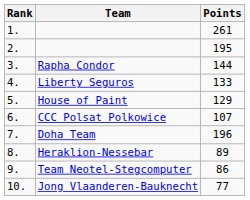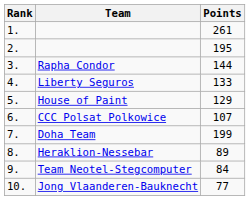 <table class="wikitable sortable">
 <tr>
 <th>Rank</th>
 <th>Team</th>
 <th>Points</th>
 </tr>
 <tr>
 <td>1.</td>
 <td></td>
 <td align=center>261</td>
 </tr>
 <tr>
 <td>2.</td>
 <td></td>
 <td align=center>195</td>
 </tr>
 <tr>
 <td>3.</td>
 <td><a href='#'>Rapha Condor</a></td>
 <td align=center>144</td>
 </tr>
 <tr>
 <td>4.</td>
 <td><a href='#'>Liberty Seguros</a></td>
 <td align=center>133</td>
 </tr>
 <tr>
 <td>5.</td>
 <td><a href='#'>House of Paint</a></td>
 <td align=center>129</td>
 </tr>
 <tr>
 <td>6.</td>
 <td><a href='#'>CCC Polsat Polkowice</a></td>
 <td align=center>107</td>
 </tr>
 <tr>
 <td>7.</td>
 <td><a href='#'>Doha Team</a></td>
-<td align=center>196</td>
+<td align=center>199</td>
 </tr>
 <tr>
 <td>8.</td>
 <td><a href='#'>Heraklion-Nessebar</a></td>
 <td align=center>89</td>
 </tr>
 <tr>
 <td>9.</td>
 <td><a href='#'>Team Neotel-Stegcomputer</a></td>
-<td align=center>86</td>
+<td align=center>84</td>
 </tr>
 <tr>
 <td>10.</td>
 <td><a href='#'>Jong Vlaanderen-Bauknecht</a></td>
 <td align=center>77</td>
 </tr>
 </table>
